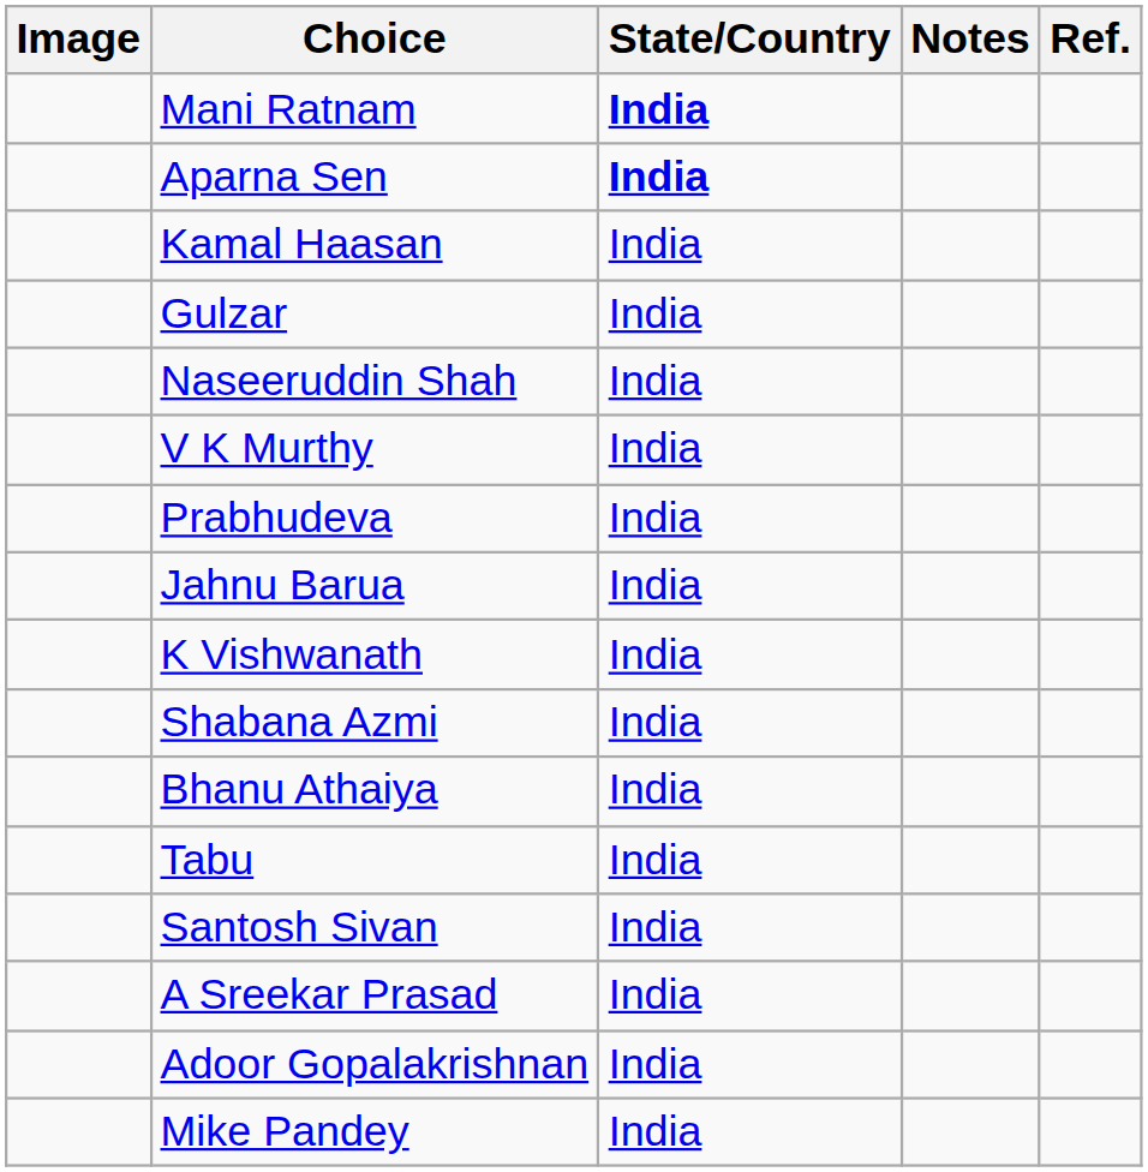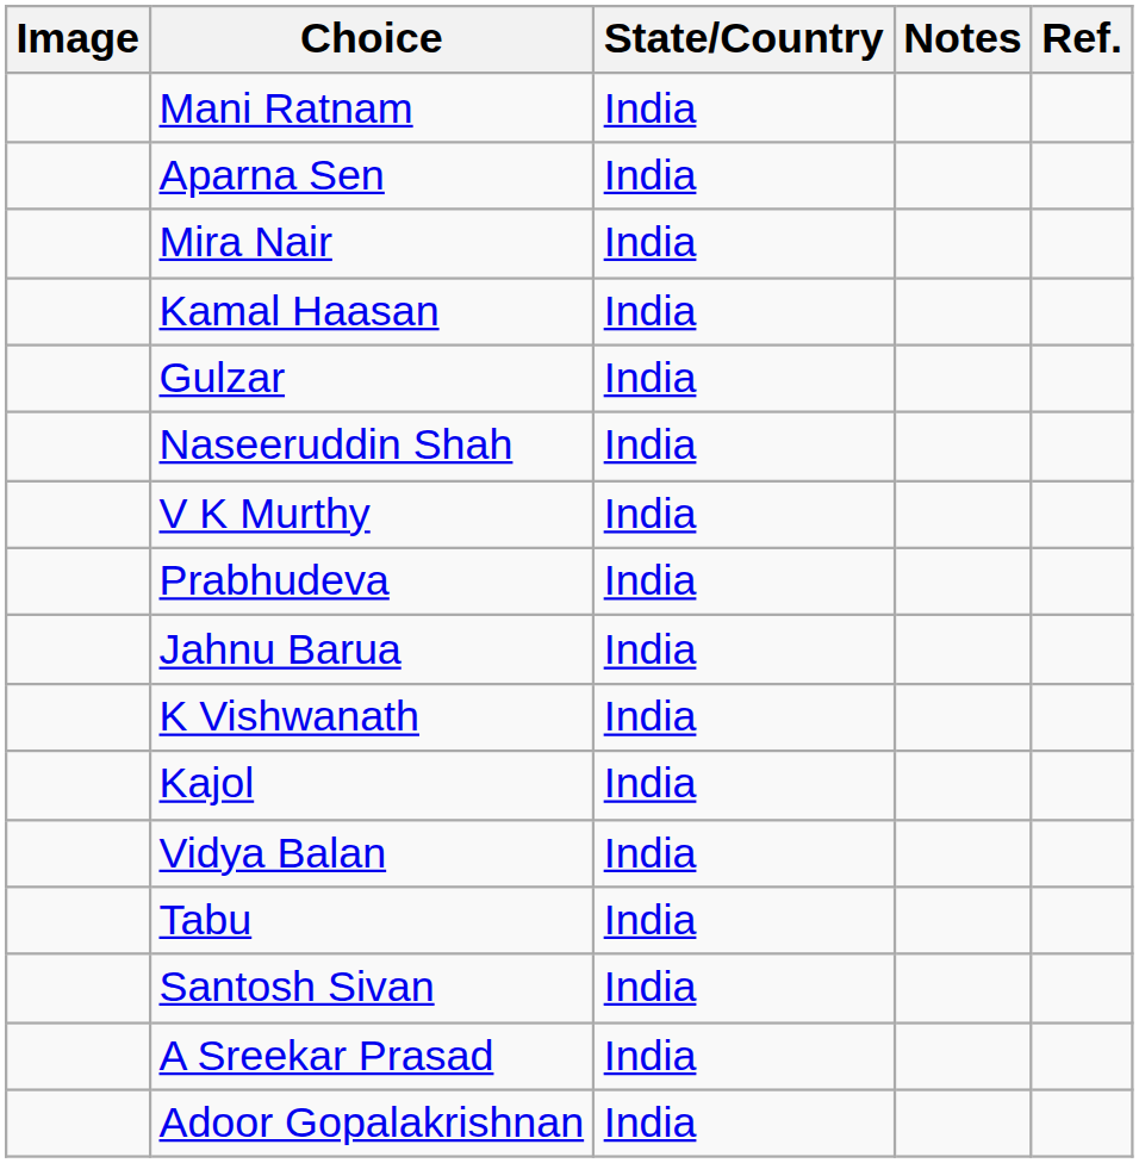 <table class="wikitable">
 <tr>
 <th>Image</th>
 <th>Choice</th>
 <th>State/Country</th>
 <th>Notes</th>
 <th>Ref.</th>
 </tr>
 <tr>
 <td></td>
 <td><a href='#'>Mani Ratnam</a></td>
-<td><strong><a href='#'>India</a></strong></td>
+<td><a href='#'>India</a></td>
 <td></td>
 <td></td>
 </tr>
 <tr>
 <td></td>
 <td><a href='#'>Aparna Sen</a></td>
-<td><strong><a href='#'>India</a></strong></td>
+<td><a href='#'>India</a></td>
+<td></td>
+<td></td>
+</tr>
+<tr>
+<td></td>
+<td><a href='#'>Mira Nair</a></td>
+<td><a href='#'>India</a></td>
 <td></td>
 <td></td>
 </tr>
 <tr>
 <td></td>
 <td><a href='#'>Kamal Haasan</a></td>
 <td><a href='#'>India</a></td>
 <td></td>
 <td></td>
 </tr>
 <tr>
 <td></td>
 <td><a href='#'>Gulzar</a></td>
 <td><a href='#'>India</a></td>
 <td></td>
 <td></td>
 </tr>
 <tr>
 <td></td>
 <td><a href='#'>Naseeruddin Shah</a></td>
 <td><a href='#'>India</a></td>
 <td></td>
 <td></td>
 </tr>
 <tr>
 <td></td>
 <td><a href='#'>V K Murthy</a></td>
 <td><a href='#'>India</a></td>
 <td></td>
 <td></td>
 </tr>
 <tr>
 <td></td>
 <td><a href='#'>Prabhudeva</a></td>
 <td><a href='#'>India</a></td>
 <td></td>
 <td></td>
 </tr>
 <tr>
 <td></td>
 <td><a href='#'>Jahnu Barua</a></td>
 <td><a href='#'>India</a></td>
 <td></td>
 <td></td>
 </tr>
 <tr>
 <td></td>
 <td><a href='#'>K Vishwanath</a></td>
 <td><a href='#'>India</a></td>
 <td></td>
 <td></td>
 </tr>
 <tr>
 <td></td>
-<td><a href='#'>Shabana Azmi</a></td>
+<td><a href='#'>Kajol</a></td>
 <td><a href='#'>India</a></td>
 <td></td>
 <td></td>
 </tr>
 <tr>
 <td></td>
-<td><a href='#'>Bhanu Athaiya</a></td>
+<td><a href='#'>Vidya Balan</a></td>
 <td><a href='#'>India</a></td>
 <td></td>
 <td></td>
 </tr>
 <tr>
 <td></td>
 <td><a href='#'>Tabu</a></td>
 <td><a href='#'>India</a></td>
 <td></td>
 <td></td>
 </tr>
 <tr>
 <td></td>
 <td><a href='#'>Santosh Sivan</a></td>
 <td><a href='#'>India</a></td>
 <td></td>
 <td></td>
 </tr>
 <tr>
 <td></td>
 <td><a href='#'>A Sreekar Prasad</a></td>
 <td><a href='#'>India</a></td>
 <td></td>
 <td></td>
 </tr>
 <tr>
 <td></td>
 <td><a href='#'>Adoor Gopalakrishnan</a></td>
 <td><a href='#'>India</a></td>
 <td></td>
 <td></td>
 </tr>
-<tr>
-<td></td>
-<td><a href='#'>Mike Pandey</a></td>
-<td><a href='#'>India</a></td>
-<td></td>
-<td></td>
-</tr>
 </table>
